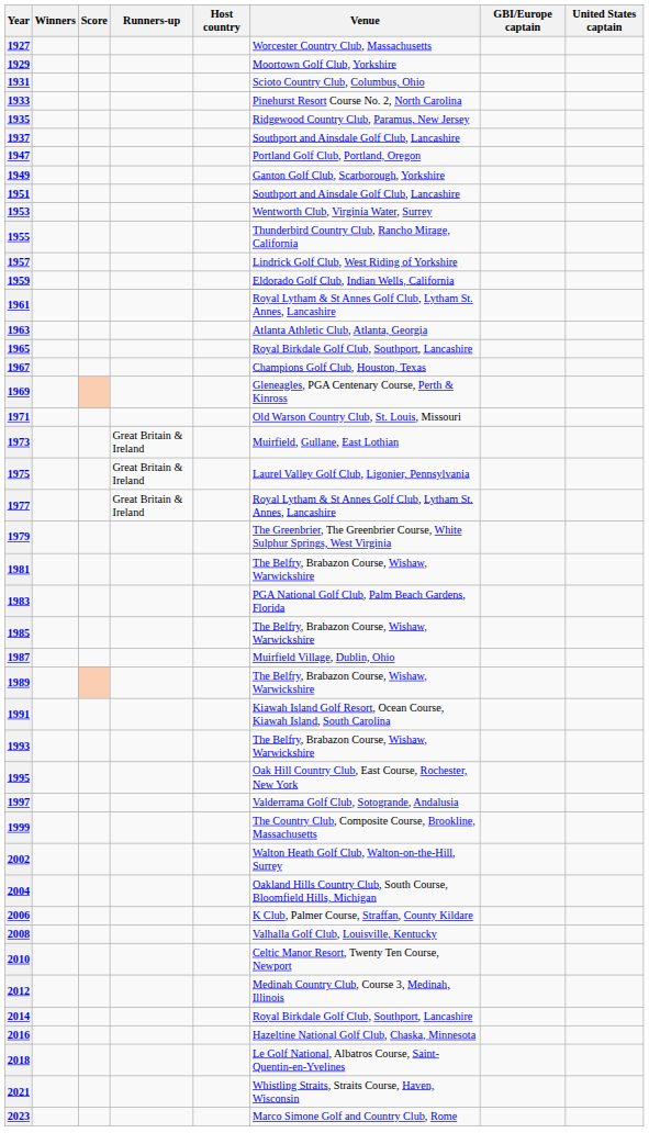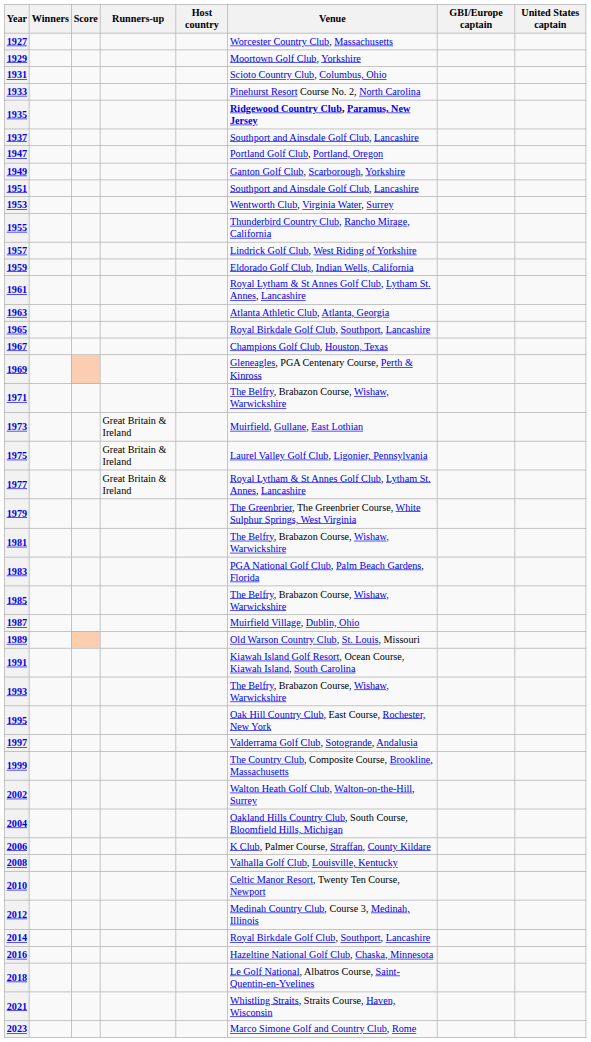 <table class="wikitable plainrowheaders sortable" style="font-size:95%">
 <tr>
 <th scope=col>Year</th>
 <th scope=col>Winners</th>
 <th scope=col>Score</th>
 <th scope=col>Runners-up</th>
 <th scope=col>Host country</th>
 <th scope=col>Venue</th>
 <th scope=col>GBI/Europe captain</th>
 <th scope=col>United States captain</th>
 </tr>
 <tr>
 <th scope=row style=text-align:center><a href='#'>1927</a></th>
 <td></td>
 <td align=center></td>
 <td></td>
 <td></td>
 <td><a href='#'>Worcester Country Club</a>, <a href='#'>Massachusetts</a></td>
 <td> </td>
 <td></td>
 </tr>
 <tr>
 <th scope=row style=text-align:center><a href='#'>1929</a></th>
 <td></td>
 <td align=center></td>
 <td></td>
 <td></td>
 <td><a href='#'>Moortown Golf Club</a>, <a href='#'>Yorkshire</a></td>
 <td> </td>
 <td></td>
 </tr>
 <tr>
 <th scope=row style=text-align:center><a href='#'>1931</a></th>
 <td></td>
 <td align=center></td>
 <td></td>
 <td></td>
 <td><a href='#'>Scioto Country Club</a>, <a href='#'>Columbus, Ohio</a></td>
 <td> </td>
 <td></td>
 </tr>
 <tr>
 <th scope=row style=text-align:center><a href='#'>1933</a></th>
 <td></td>
 <td align=center></td>
 <td></td>
 <td></td>
 <td><a href='#'>Pinehurst Resort</a> Course No. 2, <a href='#'>North Carolina</a></td>
 <td> </td>
 <td></td>
 </tr>
 <tr>
 <th scope=row style=text-align:center><a href='#'>1935</a></th>
 <td></td>
 <td align=center></td>
 <td></td>
 <td></td>
-<td><a href='#'>Ridgewood Country Club</a>, <a href='#'>Paramus, New Jersey</a></td>
+<td><strong><a href='#'>Ridgewood Country Club</a>, <a href='#'>Paramus, New Jersey</a></strong></td>
 <td> </td>
 <td></td>
 </tr>
 <tr>
 <th scope=row style=text-align:center><a href='#'>1937</a></th>
 <td></td>
 <td align=center></td>
 <td></td>
 <td></td>
 <td><a href='#'>Southport and Ainsdale Golf Club</a>, <a href='#'>Lancashire</a></td>
 <td> </td>
 <td></td>
 </tr>
 <tr>
 <th scope=row style=text-align:center><a href='#'>1947</a></th>
 <td></td>
 <td align=center></td>
 <td></td>
 <td></td>
 <td><a href='#'>Portland Golf Club</a>, <a href='#'>Portland, Oregon</a></td>
 <td> </td>
 <td></td>
 </tr>
 <tr>
 <th scope=row style=text-align:center><a href='#'>1949</a></th>
 <td></td>
 <td align=center></td>
 <td></td>
 <td></td>
 <td><a href='#'>Ganton Golf Club</a>, <a href='#'>Scarborough</a>, <a href='#'>Yorkshire</a></td>
 <td> </td>
 <td></td>
 </tr>
 <tr>
 <th scope=row style=text-align:center><a href='#'>1951</a></th>
 <td></td>
 <td align=center></td>
 <td></td>
 <td></td>
 <td><a href='#'>Southport and Ainsdale Golf Club</a>, <a href='#'>Lancashire</a></td>
 <td> </td>
 <td></td>
 </tr>
 <tr>
 <th scope=row style=text-align:center><a href='#'>1953</a></th>
 <td></td>
 <td align=center></td>
 <td></td>
 <td></td>
 <td><a href='#'>Wentworth Club</a>, <a href='#'>Virginia Water</a>, <a href='#'>Surrey</a></td>
 <td> </td>
 <td></td>
 </tr>
 <tr>
 <th scope=row style=text-align:center><a href='#'>1955</a></th>
 <td></td>
 <td align=center></td>
 <td></td>
 <td></td>
 <td><a href='#'>Thunderbird Country Club</a>, <a href='#'>Rancho Mirage, California</a></td>
 <td> </td>
 <td></td>
 </tr>
 <tr>
 <th scope=row style=text-align:center><a href='#'>1957</a></th>
 <td></td>
 <td align=center></td>
 <td></td>
 <td></td>
 <td><a href='#'>Lindrick Golf Club</a>, <a href='#'>West Riding of Yorkshire</a></td>
 <td> </td>
 <td></td>
 </tr>
 <tr>
 <th scope=row style=text-align:center><a href='#'>1959</a></th>
 <td></td>
 <td align=center></td>
 <td></td>
 <td></td>
 <td><a href='#'>Eldorado Golf Club</a>, <a href='#'>Indian Wells, California</a></td>
 <td> </td>
 <td></td>
 </tr>
 <tr>
 <th scope=row style=text-align:center><a href='#'>1961</a></th>
 <td></td>
 <td align=center></td>
 <td></td>
 <td></td>
 <td><a href='#'>Royal Lytham & St Annes Golf Club</a>, <a href='#'>Lytham St. Annes</a>, <a href='#'>Lancashire</a></td>
 <td> </td>
 <td></td>
 </tr>
 <tr>
 <th scope=row style=text-align:center><a href='#'>1963</a></th>
 <td></td>
 <td align=center></td>
 <td></td>
 <td></td>
 <td><a href='#'>Atlanta Athletic Club</a>, <a href='#'>Atlanta, Georgia</a></td>
 <td> </td>
 <td></td>
 </tr>
 <tr>
 <th scope=row style=text-align:center><a href='#'>1965</a></th>
 <td></td>
 <td align=center></td>
 <td></td>
 <td></td>
 <td><a href='#'>Royal Birkdale Golf Club</a>, <a href='#'>Southport</a>, <a href='#'>Lancashire</a></td>
 <td> </td>
 <td></td>
 </tr>
 <tr>
 <th scope=row style=text-align:center><a href='#'>1967</a></th>
 <td></td>
 <td align=center></td>
 <td></td>
 <td></td>
 <td><a href='#'>Champions Golf Club</a>, <a href='#'>Houston, Texas</a></td>
 <td> </td>
 <td></td>
 </tr>
 <tr>
 <th scope=row style=text-align:center><a href='#'>1969</a></th>
 <td> </td>
 <td style="text-align:center; background:#fbceb1;"></td>
 <td></td>
 <td></td>
 <td><a href='#'>Gleneagles</a>, PGA Centenary Course, <a href='#'>Perth & Kinross</a></td>
 <td> </td>
 <td></td>
 </tr>
 <tr>
 <th scope=row style=text-align:center><a href='#'>1971</a></th>
 <td></td>
 <td align=center></td>
 <td></td>
 <td></td>
-<td><a href='#'>Old Warson Country Club</a>, <a href='#'>St. Louis</a>, Missouri</td>
+<td><a href='#'>The Belfry</a>, Brabazon Course, <a href='#'>Wishaw, Warwickshire</a></td>
 <td> </td>
 <td></td>
 </tr>
 <tr>
 <th scope=row style=text-align:center><a href='#'>1973</a></th>
 <td></td>
 <td align=center></td>
 <td> Great Britain & Ireland</td>
 <td></td>
 <td><a href='#'>Muirfield</a>, <a href='#'>Gullane</a>, <a href='#'>East Lothian</a></td>
 <td> </td>
 <td></td>
 </tr>
 <tr>
 <th scope=row style=text-align:center><a href='#'>1975</a></th>
 <td></td>
 <td align=center></td>
 <td> Great Britain & Ireland</td>
 <td></td>
 <td><a href='#'>Laurel Valley Golf Club</a>, <a href='#'>Ligonier, Pennsylvania</a></td>
 <td> </td>
 <td></td>
 </tr>
 <tr>
 <th scope=row style=text-align:center><a href='#'>1977</a></th>
 <td></td>
 <td align=center></td>
 <td> Great Britain & Ireland</td>
 <td></td>
 <td><a href='#'>Royal Lytham & St Annes Golf Club</a>, <a href='#'>Lytham St. Annes</a>, <a href='#'>Lancashire</a></td>
 <td> </td>
 <td></td>
 </tr>
 <tr>
 <th scope=row style=text-align:center><a href='#'>1979</a></th>
 <td></td>
 <td align=center></td>
 <td></td>
 <td></td>
 <td><a href='#'>The Greenbrier</a>, The Greenbrier Course, <a href='#'>White Sulphur Springs, West Virginia</a></td>
 <td> </td>
 <td></td>
 </tr>
 <tr>
 <th scope=row style=text-align:center><a href='#'>1981</a></th>
 <td></td>
 <td align=center></td>
 <td></td>
 <td></td>
 <td><a href='#'>The Belfry</a>, Brabazon Course, <a href='#'>Wishaw, Warwickshire</a></td>
 <td> </td>
 <td></td>
 </tr>
 <tr>
 <th scope=row style=text-align:center><a href='#'>1983</a></th>
 <td></td>
 <td align=center></td>
 <td></td>
 <td></td>
 <td><a href='#'>PGA National Golf Club</a>, <a href='#'>Palm Beach Gardens</a>, <a href='#'>Florida</a></td>
 <td> </td>
 <td></td>
 </tr>
 <tr>
 <th scope=row style=text-align:center><a href='#'>1985</a></th>
 <td></td>
 <td align=center></td>
 <td></td>
 <td></td>
 <td><a href='#'>The Belfry</a>, Brabazon Course, <a href='#'>Wishaw, Warwickshire</a></td>
 <td> </td>
 <td></td>
 </tr>
 <tr>
 <th scope=row style=text-align:center><a href='#'>1987</a></th>
 <td></td>
 <td align=center></td>
 <td></td>
 <td></td>
 <td><a href='#'>Muirfield Village</a>, <a href='#'>Dublin, Ohio</a></td>
 <td> </td>
 <td></td>
 </tr>
 <tr>
 <th scope=row style=text-align:center><a href='#'>1989</a></th>
 <td></td>
 <td style="text-align:center; background:#fbceb1;"></td>
 <td></td>
 <td></td>
-<td><a href='#'>The Belfry</a>, Brabazon Course, <a href='#'>Wishaw, Warwickshire</a></td>
+<td><a href='#'>Old Warson Country Club</a>, <a href='#'>St. Louis</a>, Missouri</td>
 <td> </td>
 <td></td>
 </tr>
 <tr>
 <th scope=row style=text-align:center><a href='#'>1991</a></th>
 <td></td>
 <td align=center></td>
 <td></td>
 <td></td>
 <td><a href='#'>Kiawah Island Golf Resort</a>, Ocean Course, <a href='#'>Kiawah Island</a>, <a href='#'>South Carolina</a></td>
 <td> </td>
 <td></td>
 </tr>
 <tr>
 <th scope=row style=text-align:center><a href='#'>1993</a></th>
 <td></td>
 <td align=center></td>
 <td></td>
 <td></td>
 <td><a href='#'>The Belfry</a>, Brabazon Course, <a href='#'>Wishaw, Warwickshire</a></td>
 <td> </td>
 <td></td>
 </tr>
 <tr>
 <th scope=row style=text-align:center><a href='#'>1995</a></th>
 <td></td>
 <td align=center></td>
 <td></td>
 <td></td>
 <td><a href='#'>Oak Hill Country Club</a>, East Course, <a href='#'>Rochester, New York</a></td>
 <td> </td>
 <td></td>
 </tr>
 <tr>
 <th scope=row style=text-align:center><a href='#'>1997</a></th>
 <td></td>
 <td align=center></td>
 <td></td>
 <td></td>
 <td><a href='#'>Valderrama Golf Club</a>, <a href='#'>Sotogrande</a>, <a href='#'>Andalusia</a></td>
 <td> </td>
 <td></td>
 </tr>
 <tr>
 <th scope=row style=text-align:center><a href='#'>1999</a></th>
 <td></td>
 <td align=center></td>
 <td></td>
 <td></td>
 <td><a href='#'>The Country Club</a>, Composite Course, <a href='#'>Brookline, Massachusetts</a></td>
 <td> </td>
 <td></td>
 </tr>
 <tr>
 <th scope=row style=text-align:center><a href='#'>2002</a></th>
 <td></td>
 <td align=center></td>
 <td></td>
 <td></td>
 <td><a href='#'>Walton Heath Golf Club</a>, <a href='#'>Walton-on-the-Hill</a>, <a href='#'>Surrey</a></td>
 <td> </td>
 <td></td>
 </tr>
 <tr>
 <th scope=row style=text-align:center><a href='#'>2004</a></th>
 <td></td>
 <td align=center></td>
 <td></td>
 <td></td>
 <td><a href='#'>Oakland Hills Country Club</a>, South Course, <a href='#'>Bloomfield Hills, Michigan</a></td>
 <td> </td>
 <td></td>
 </tr>
 <tr>
 <th scope=row style=text-align:center><a href='#'>2006</a></th>
 <td></td>
 <td align=center></td>
 <td></td>
 <td></td>
 <td><a href='#'>K Club</a>, Palmer Course, <a href='#'>Straffan</a>, <a href='#'>County Kildare</a></td>
 <td> </td>
 <td></td>
 </tr>
 <tr>
 <th scope=row style=text-align:center><a href='#'>2008</a></th>
 <td></td>
 <td align=center></td>
 <td></td>
 <td></td>
 <td><a href='#'>Valhalla Golf Club</a>, <a href='#'>Louisville, Kentucky</a></td>
 <td> </td>
 <td></td>
 </tr>
 <tr>
 <th scope=row style=text-align:center><a href='#'>2010</a></th>
 <td></td>
 <td align=center></td>
 <td></td>
 <td></td>
 <td><a href='#'>Celtic Manor Resort</a>, Twenty Ten Course, <a href='#'>Newport</a></td>
 <td> </td>
 <td></td>
 </tr>
 <tr>
 <th scope=row style=text-align:center><a href='#'>2012</a></th>
 <td></td>
 <td align=center></td>
 <td></td>
 <td></td>
 <td><a href='#'>Medinah Country Club</a>, Course 3, <a href='#'>Medinah, Illinois</a></td>
 <td> </td>
 <td></td>
 </tr>
 <tr>
 <th scope=row style=text-align:center><a href='#'>2014</a></th>
 <td></td>
 <td align=center></td>
 <td></td>
 <td></td>
 <td><a href='#'>Royal Birkdale Golf Club</a>, <a href='#'>Southport</a>, <a href='#'>Lancashire</a></td>
 <td> </td>
 <td></td>
 </tr>
 <tr>
 <th scope=row style=text-align:center><a href='#'>2016</a></th>
 <td></td>
 <td align=center></td>
 <td></td>
 <td></td>
 <td><a href='#'>Hazeltine National Golf Club</a>, <a href='#'>Chaska, Minnesota</a></td>
 <td> </td>
 <td></td>
 </tr>
 <tr>
 <th scope=row style=text-align:center><a href='#'>2018</a></th>
 <td></td>
 <td align=center></td>
 <td></td>
 <td></td>
 <td><a href='#'>Le Golf National</a>, Albatros Course, <a href='#'>Saint-Quentin-en-Yvelines</a></td>
 <td> </td>
 <td></td>
 </tr>
 <tr>
 <th scope=row style=text-align:center><a href='#'>2021</a></th>
 <td></td>
 <td align=center></td>
 <td></td>
 <td></td>
 <td><a href='#'>Whistling Straits</a>, Straits Course, <a href='#'>Haven, Wisconsin</a></td>
 <td> </td>
 <td></td>
 </tr>
 <tr>
 <th scope=row style=text-align:center><a href='#'>2023</a></th>
 <td></td>
 <td align=center></td>
 <td></td>
 <td></td>
 <td><a href='#'>Marco Simone Golf and Country Club</a>, <a href='#'>Rome</a></td>
 <td> </td>
 <td><br></td>
 </tr>
 </table>
